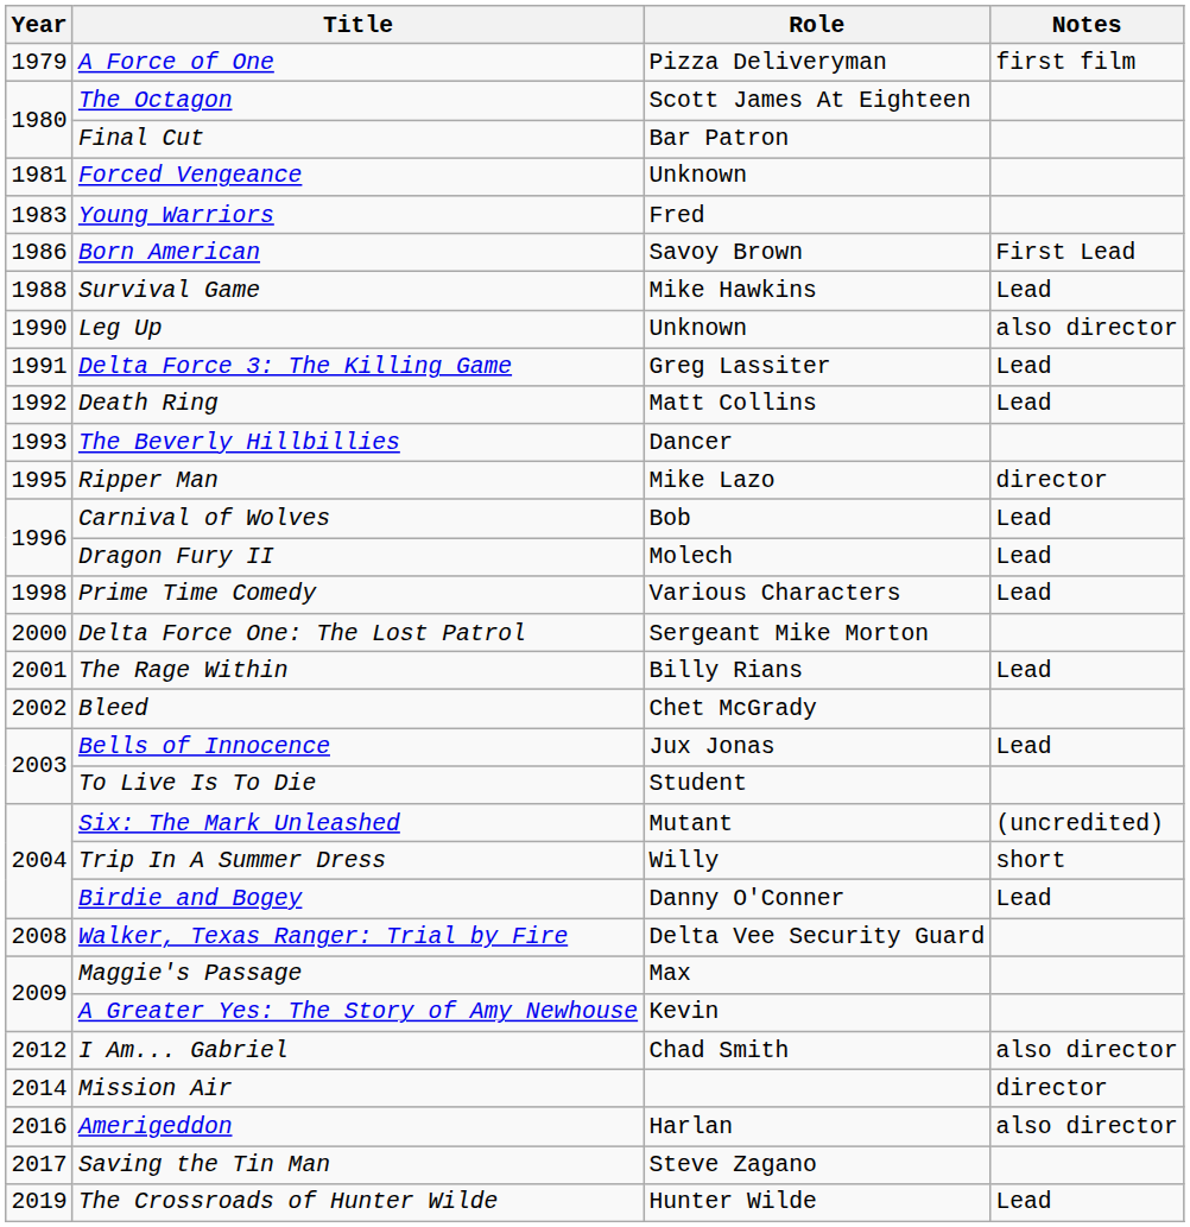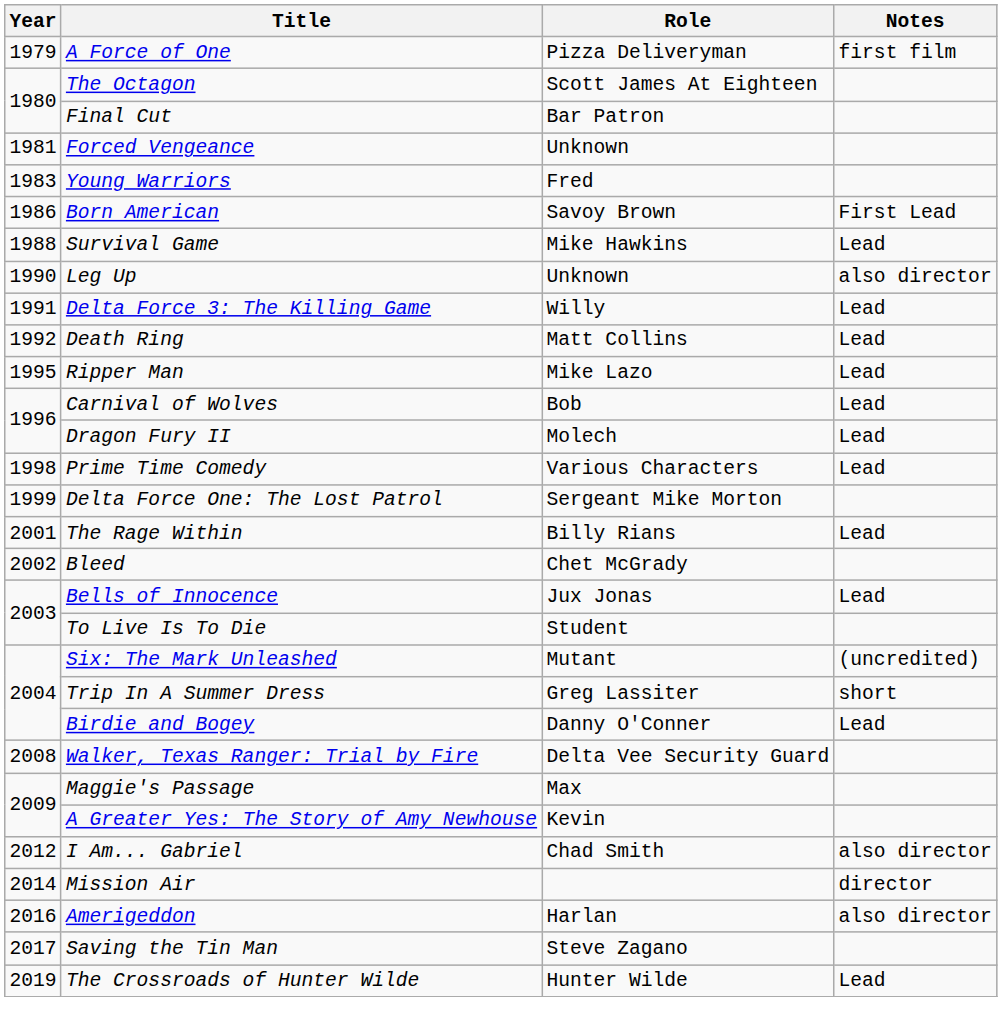 <table class="wikitable">
 <tr>
 <th>Year</th>
 <th>Title</th>
 <th>Role</th>
 <th>Notes</th>
 </tr>
 <tr>
 <td>1979</td>
 <td><em><a href='#'>A Force of One</a></em></td>
 <td>Pizza Deliveryman</td>
 <td>first film</td>
 </tr>
 <tr>
 <td rowspan="2">1980</td>
 <td><em><a href='#'>The Octagon</a></em></td>
 <td>Scott James At Eighteen</td>
 <td></td>
 </tr>
 <tr>
 <td><em>Final Cut</em></td>
 <td>Bar Patron</td>
 <td></td>
 </tr>
 <tr>
 <td>1981</td>
 <td><em><a href='#'>Forced Vengeance</a></em></td>
 <td>Unknown</td>
 <td></td>
 </tr>
 <tr>
 <td>1983</td>
 <td><em><a href='#'>Young Warriors</a></em></td>
 <td>Fred</td>
 <td></td>
 </tr>
 <tr>
 <td>1986</td>
 <td><em><a href='#'>Born American</a></em></td>
 <td>Savoy Brown</td>
 <td>First Lead</td>
 </tr>
 <tr>
 <td>1988</td>
 <td><em>Survival Game</em></td>
 <td>Mike Hawkins</td>
 <td>Lead</td>
 </tr>
 <tr>
 <td>1990</td>
 <td><em>Leg Up</em></td>
 <td>Unknown</td>
 <td>also director</td>
 </tr>
 <tr>
 <td>1991</td>
 <td><em><a href='#'>Delta Force 3: The Killing Game</a></em></td>
-<td>Greg Lassiter</td>
+<td>Willy</td>
 <td>Lead</td>
 </tr>
 <tr>
 <td>1992</td>
 <td><em>Death Ring</em></td>
 <td>Matt Collins</td>
 <td>Lead</td>
 </tr>
 <tr>
-<td>1993</td>
-<td><em><a href='#'>The Beverly Hillbillies</a></em></td>
-<td>Dancer</td>
-<td></td>
-</tr>
-<tr>
 <td>1995</td>
 <td><em>Ripper Man</em></td>
 <td>Mike Lazo</td>
-<td>director</td>
+<td>Lead</td>
 </tr>
 <tr>
 <td rowspan="2">1996</td>
 <td><em>Carnival of Wolves</em></td>
 <td>Bob</td>
 <td>Lead</td>
 </tr>
 <tr>
 <td><em>Dragon Fury II</em></td>
 <td>Molech</td>
 <td>Lead</td>
 </tr>
 <tr>
 <td>1998</td>
 <td><em>Prime Time Comedy</em></td>
 <td>Various Characters</td>
 <td>Lead</td>
 </tr>
 <tr>
-<td>2000</td>
+<td>1999</td>
 <td><em>Delta Force One: The Lost Patrol</em></td>
 <td>Sergeant Mike Morton</td>
 <td></td>
 </tr>
 <tr>
 <td>2001</td>
 <td><em>The Rage Within</em></td>
 <td>Billy Rians</td>
 <td>Lead</td>
 </tr>
 <tr>
 <td>2002</td>
 <td><em>Bleed</em></td>
 <td>Chet McGrady</td>
 <td></td>
 </tr>
 <tr>
 <td rowspan="2">2003</td>
 <td><em><a href='#'>Bells of Innocence</a></em></td>
 <td>Jux Jonas</td>
 <td>Lead</td>
 </tr>
 <tr>
 <td><em>To Live Is To Die</em></td>
 <td>Student</td>
 <td></td>
 </tr>
 <tr>
 <td rowspan="3">2004</td>
 <td><em><a href='#'>Six: The Mark Unleashed</a></em></td>
 <td>Mutant</td>
 <td>(uncredited)</td>
 </tr>
 <tr>
 <td><em>Trip In A Summer Dress</em></td>
-<td>Willy</td>
+<td>Greg Lassiter</td>
 <td>short</td>
 </tr>
 <tr>
 <td><em><a href='#'>Birdie and Bogey</a></em></td>
 <td>Danny O'Conner</td>
 <td>Lead</td>
 </tr>
 <tr>
 <td>2008</td>
 <td><em><a href='#'>Walker, Texas Ranger: Trial by Fire</a></em></td>
 <td>Delta Vee Security Guard</td>
 <td></td>
 </tr>
 <tr>
 <td rowspan="2">2009</td>
 <td><em>Maggie's Passage</em></td>
 <td>Max</td>
 <td></td>
 </tr>
 <tr>
 <td><em><a href='#'>A Greater Yes: The Story of Amy Newhouse</a></em></td>
 <td>Kevin</td>
 <td></td>
 </tr>
 <tr>
 <td>2012</td>
 <td><em>I Am... Gabriel</em></td>
 <td>Chad Smith</td>
 <td>also director</td>
 </tr>
 <tr>
 <td>2014</td>
 <td><em>Mission Air</em></td>
 <td></td>
 <td>director</td>
 </tr>
 <tr>
 <td>2016</td>
 <td><em><a href='#'>Amerigeddon</a></em></td>
 <td>Harlan</td>
 <td>also director</td>
 </tr>
 <tr>
 <td>2017</td>
 <td><em>Saving the Tin Man</em></td>
 <td>Steve Zagano</td>
 <td></td>
 </tr>
 <tr>
 <td>2019</td>
 <td><em>The Crossroads of Hunter Wilde</em></td>
 <td>Hunter Wilde</td>
 <td>Lead</td>
 </tr>
 <tr>
 </tr>
 </table>
